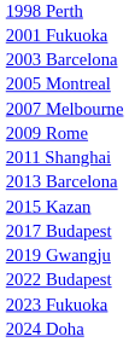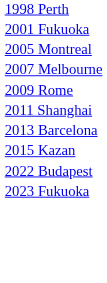 <table>
 <tr>
 <td><a href='#'>1998 Perth</a></td>
 <td></td>
 <td></td>
 <td></td>
 </tr>
 <tr>
 <td><a href='#'>2001 Fukuoka</a></td>
-<td></td>
-<td></td>
-<td></td>
-</tr>
-<tr>
-<td><a href='#'>2003 Barcelona</a></td>
 <td></td>
 <td></td>
 <td></td>
 </tr>
 <tr>
 <td><a href='#'>2005 Montreal</a></td>
 <td></td>
 <td></td>
 <td></td>
 </tr>
 <tr>
 <td><a href='#'>2007 Melbourne</a></td>
 <td></td>
 <td></td>
 <td></td>
 </tr>
 <tr>
 <td><a href='#'>2009 Rome</a></td>
 <td></td>
 <td></td>
 <td></td>
 </tr>
 <tr>
 <td><a href='#'>2011 Shanghai</a></td>
 <td></td>
 <td></td>
 <td></td>
 </tr>
 <tr>
 <td><a href='#'>2013 Barcelona</a></td>
 <td></td>
 <td></td>
 <td></td>
 </tr>
 <tr>
 <td><a href='#'>2015 Kazan</a></td>
 <td></td>
 <td></td>
 <td></td>
 </tr>
 <tr>
-<td><a href='#'>2017 Budapest</a></td>
-<td></td>
-<td></td>
-<td></td>
-</tr>
-<tr>
-<td><a href='#'>2019 Gwangju</a></td>
-<td></td>
-<td></td>
-<td></td>
-</tr>
-<tr>
 <td><a href='#'>2022 Budapest</a></td>
 <td></td>
 <td></td>
 <td></td>
 </tr>
 <tr>
 <td><a href='#'>2023 Fukuoka</a></td>
 <td></td>
 <td></td>
 <td></td>
 </tr>
-<tr>
-<td><a href='#'>2024 Doha</a></td>
-<td></td>
-<td></td>
-<td></td>
-</tr>
 </table>
